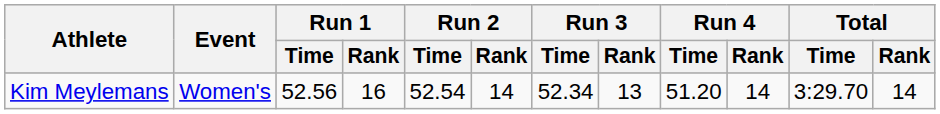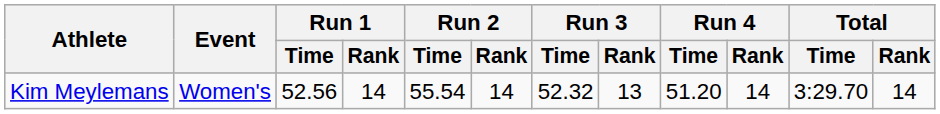 <table class="wikitable" style="font-size:90%">
 <tr>
 <th rowspan="2">Athlete</th>
 <th rowspan="2">Event</th>
 <th colspan="2">Run 1</th>
 <th colspan="2">Run 2</th>
 <th colspan="2">Run 3</th>
 <th colspan="2">Run 4</th>
 <th colspan="2">Total</th>
 </tr>
 <tr style="font-size:95%">
 <th>Time</th>
 <th>Rank</th>
 <th>Time</th>
 <th>Rank</th>
 <th>Time</th>
 <th>Rank</th>
 <th>Time</th>
 <th>Rank</th>
 <th>Time</th>
 <th>Rank</th>
 </tr>
 <tr align=center>
 <td align=left><a href='#'>Kim Meylemans</a></td>
 <td align=left><a href='#'>Women's</a></td>
 <td>52.56</td>
-<td>16</td>
-<td>52.54</td>
 <td>14</td>
-<td>52.34</td>
+<td>55.54</td>
+<td>14</td>
+<td>52.32</td>
 <td>13</td>
 <td>51.20</td>
 <td>14</td>
 <td>3:29.70</td>
 <td>14</td>
 </tr>
 </table>
